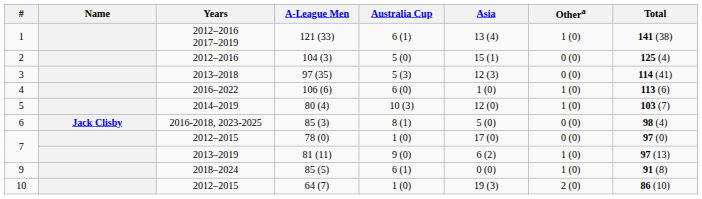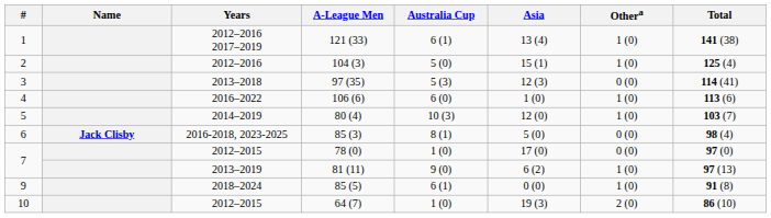 <table class="sortable wikitable plainrowheaders"  style="text-align: center;">
 <tr>
 <th scope="col" style="width:4%;">#</th>
 <th scope="col" style="width:14%;">Name</th>
 <th scope="col" style="width:14%;">Years</th>
 <th scope="col" style="width:10%;"><a href='#'>A-League Men</a></th>
 <th scope="col" style="width:10%;"><a href='#'>Australia Cup</a></th>
 <th scope="col" style="width:10%;"><a href='#'>Asia</a></th>
 <th scope="col" style="width:10%;">Other<sup>a</sup></th>
 <th scope="col" style="width:10%;">Total</th>
 </tr>
 <tr>
 <td>1</td>
 <th scope="row"> </th>
 <td>2012–2016<br>2017–2019</td>
 <td>121 (33)</td>
 <td>6 (1)</td>
 <td>13 (4)</td>
 <td>1 (0)</td>
 <td><strong>141</strong> (38)</td>
 </tr>
 <tr>
 <td>2</td>
 <th scope="row"> </th>
 <td>2012–2016</td>
 <td>104 (3)</td>
 <td>5 (0)</td>
 <td>15 (1)</td>
-<td>0 (0)</td>
+<td>1 (0)</td>
 <td><strong>125</strong> (4)</td>
 </tr>
 <tr>
 <td>3</td>
 <th scope="row"> </th>
 <td>2013–2018</td>
 <td>97 (35)</td>
 <td>5 (3)</td>
 <td>12 (3)</td>
 <td>0 (0)</td>
 <td><strong>114</strong> (41)</td>
 </tr>
 <tr>
 <td>4</td>
 <th scope="row"> </th>
 <td>2016–2022</td>
 <td>106 (6)</td>
 <td>6 (0)</td>
 <td>1 (0)</td>
 <td>1 (0)</td>
 <td><strong>113</strong> (6)</td>
 </tr>
 <tr>
 <td>5</td>
 <th scope="row"> </th>
 <td>2014–2019</td>
 <td>80 (4)</td>
 <td>10 (3)</td>
 <td>12 (0)</td>
 <td>1 (0)</td>
 <td><strong>103</strong> (7)</td>
 </tr>
 <tr>
 <td>6</td>
 <th><a href='#'>Jack Clisby</a></th>
 <td>2016-2018, 2023-2025</td>
 <td>85 (3)</td>
 <td>8 (1)</td>
 <td>5 (0)</td>
 <td>0 (0)</td>
 <td><strong>98</strong> (4)</td>
 </tr>
 <tr>
 <td rowspan="2">7</td>
 <th scope="row"> </th>
 <td>2012–2015</td>
 <td>78 (0)</td>
 <td>1 (0)</td>
 <td>17 (0)</td>
 <td>0 (0)</td>
 <td><strong>97</strong> (0)</td>
 </tr>
 <tr>
 <th scope="row"> </th>
 <td>2013–2019</td>
 <td>81 (11)</td>
 <td>9 (0)</td>
 <td>6 (2)</td>
 <td>1 (0)</td>
 <td><strong>97</strong> (13)</td>
 </tr>
 <tr>
 <td>9</td>
 <th scope="row"> </th>
 <td>2018–2024</td>
 <td>85 (5)</td>
 <td>6 (1)</td>
 <td>0 (0)</td>
 <td>1 (0)</td>
 <td><strong>91</strong> (8)</td>
 </tr>
 <tr>
 <td>10</td>
 <th scope="row"> </th>
 <td>2012–2015</td>
 <td>64 (7)</td>
 <td>1 (0)</td>
 <td>19 (3)</td>
 <td>2 (0)</td>
 <td><strong>86</strong> (10)</td>
 </tr>
 </table>
